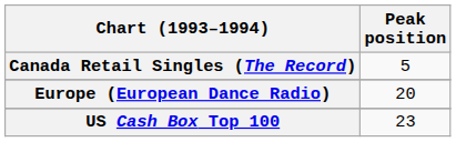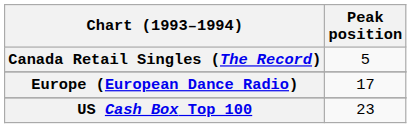 <table class="wikitable plainrowheaders sortable">
 <tr>
 <th>Chart (1993–1994)</th>
 <th>Peak<br>position</th>
 </tr>
 <tr>
 <th scope="row">Canada Retail Singles (<em><a href='#'>The Record</a></em>)</th>
 <td align="center">5</td>
 </tr>
 <tr>
 </tr>
 <tr>
 <th scope="row">Europe (<a href='#'>European Dance Radio</a>)</th>
-<td align="center">20</td>
+<td align="center">17</td>
 </tr>
 <tr>
 </tr>
 <tr>
 </tr>
 <tr>
 </tr>
 <tr>
 </tr>
 <tr>
 </tr>
 <tr>
 <th scope="row">US <a href='#'><em>Cash Box</em> Top 100</a></th>
 <td align="center">23</td>
 </tr>
 </table>
